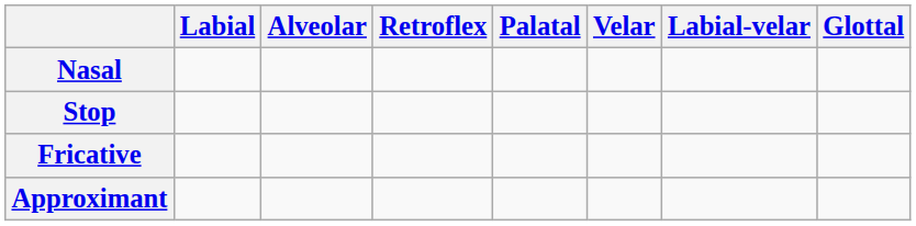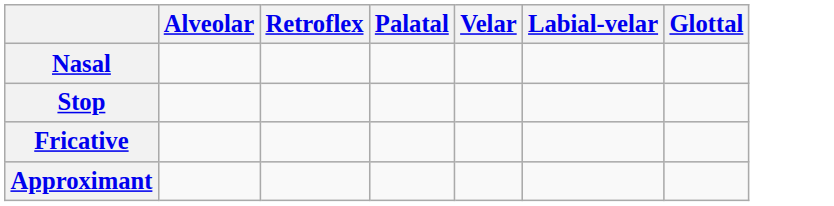 <table class="wikitable" style="text-align:center">
 <tr>
 <th></th>
-<th><a href='#'>Labial</a></th>
 <th><a href='#'>Alveolar</a></th>
 <th><a href='#'>Retroflex</a></th>
 <th><a href='#'>Palatal</a></th>
 <th><a href='#'>Velar</a></th>
 <th><a href='#'>Labial-velar</a></th>
 <th><a href='#'>Glottal</a></th>
 </tr>
 <tr>
 <th><a href='#'>Nasal</a></th>
 <td></td>
 <td></td>
 <td></td>
 <td></td>
 <td></td>
 <td></td>
-<td></td>
 </tr>
 <tr>
 <th><a href='#'>Stop</a></th>
-<td></td>
 <td></td>
 <td></td>
 <td></td>
 <td></td>
 <td></td>
 <td></td>
 </tr>
 <tr>
 <th><a href='#'>Fricative</a></th>
 <td></td>
 <td></td>
 <td></td>
 <td></td>
 <td></td>
 <td></td>
-<td></td>
 </tr>
 <tr>
 <th><a href='#'>Approximant</a></th>
 <td></td>
 <td></td>
 <td></td>
 <td></td>
 <td></td>
 <td></td>
-<td></td>
 </tr>
 </table>
